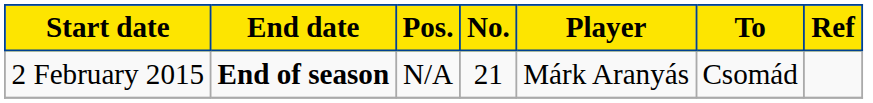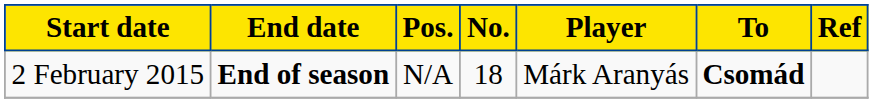 <table class="wikitable plainrowheaders sortable">
 <tr>
 <th style="background-color:#FDE500;color:black;border:1px solid #004292">Start date</th>
 <th style="background-color:#FDE500;color:black;border:1px solid #004292">End date</th>
 <th style="background-color:#FDE500;color:black;border:1px solid #004292">Pos.</th>
 <th style="background-color:#FDE500;color:black;border:1px solid #004292">No.</th>
 <th style="background-color:#FDE500;color:black;border:1px solid #004292">Player</th>
 <th style="background-color:#FDE500;color:black;border:1px solid #004292">To</th>
 <th style="background-color:#FDE500;color:black;border:1px solid #004292">Ref</th>
 </tr>
 <tr>
 <td>2 February 2015</td>
 <td style="text-align:center;"><strong>End of season</strong></td>
 <td style="text-align:center;">N/A</td>
-<td style="text-align:center;">21</td>
+<td style="text-align:center;">18</td>
 <td style="text-align:left;"> Márk Aranyás</td>
-<td style="text-align:left;">Csomád</td>
+<td style="text-align:left;"><strong>Csomád</strong></td>
 <td></td>
 </tr>
 <tr>
 </tr>
 </table>
